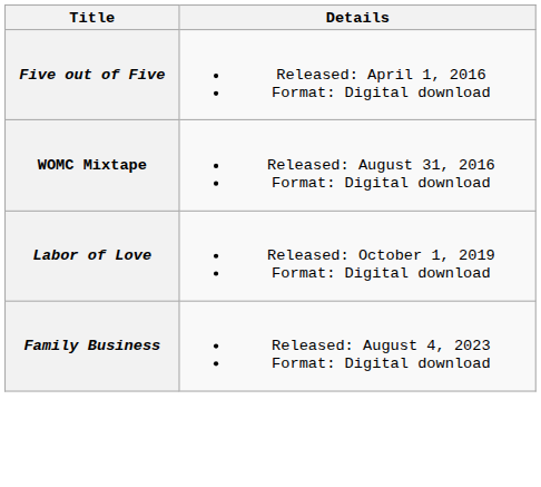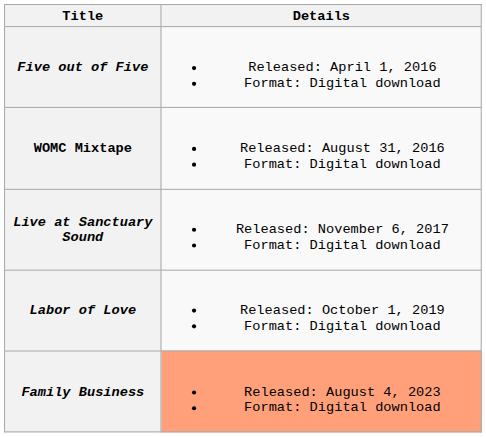 <table class="wikitable plainrowheaders" style="text-align:center;">
 <tr>
 <th scope="col" style="width:11em;">Title</th>
 <th scope="col" style="width:23em;">Details</th>
 </tr>
 <tr>
 <th scope="row"><em>Five out of Five</em></th>
 <td><br><ul><li>Released: April 1, 2016</li><li>Format: Digital download</li></ul></td>
 </tr>
 <tr>
 <th scope="row">WOMC Mixtape</th>
 <td><br><ul><li>Released: August 31, 2016</li><li>Format: Digital download</li></ul></td>
 </tr>
 <tr>
+<th scope="row"><em>Live at Sanctuary Sound</em></th>
+<td><br><ul><li>Released: November 6, 2017</li><li>Format: Digital download</li></ul></td>
+</tr>
+<tr>
 <th scope="row"><em>Labor of Love</em></th>
 <td><br><ul><li>Released: October 1, 2019</li><li>Format: Digital download</li></ul></td>
 </tr>
 <tr>
 <th scope="row"><em>Family Business</em></th>
-<td><br><ul><li>Released: August 4, 2023</li><li>Format: Digital download</li></ul></td>
+<td style="background: lightsalmon;"><br><ul><li>Released: August 4, 2023</li><li>Format: Digital download</li></ul></td>
 </tr>
 </table>
